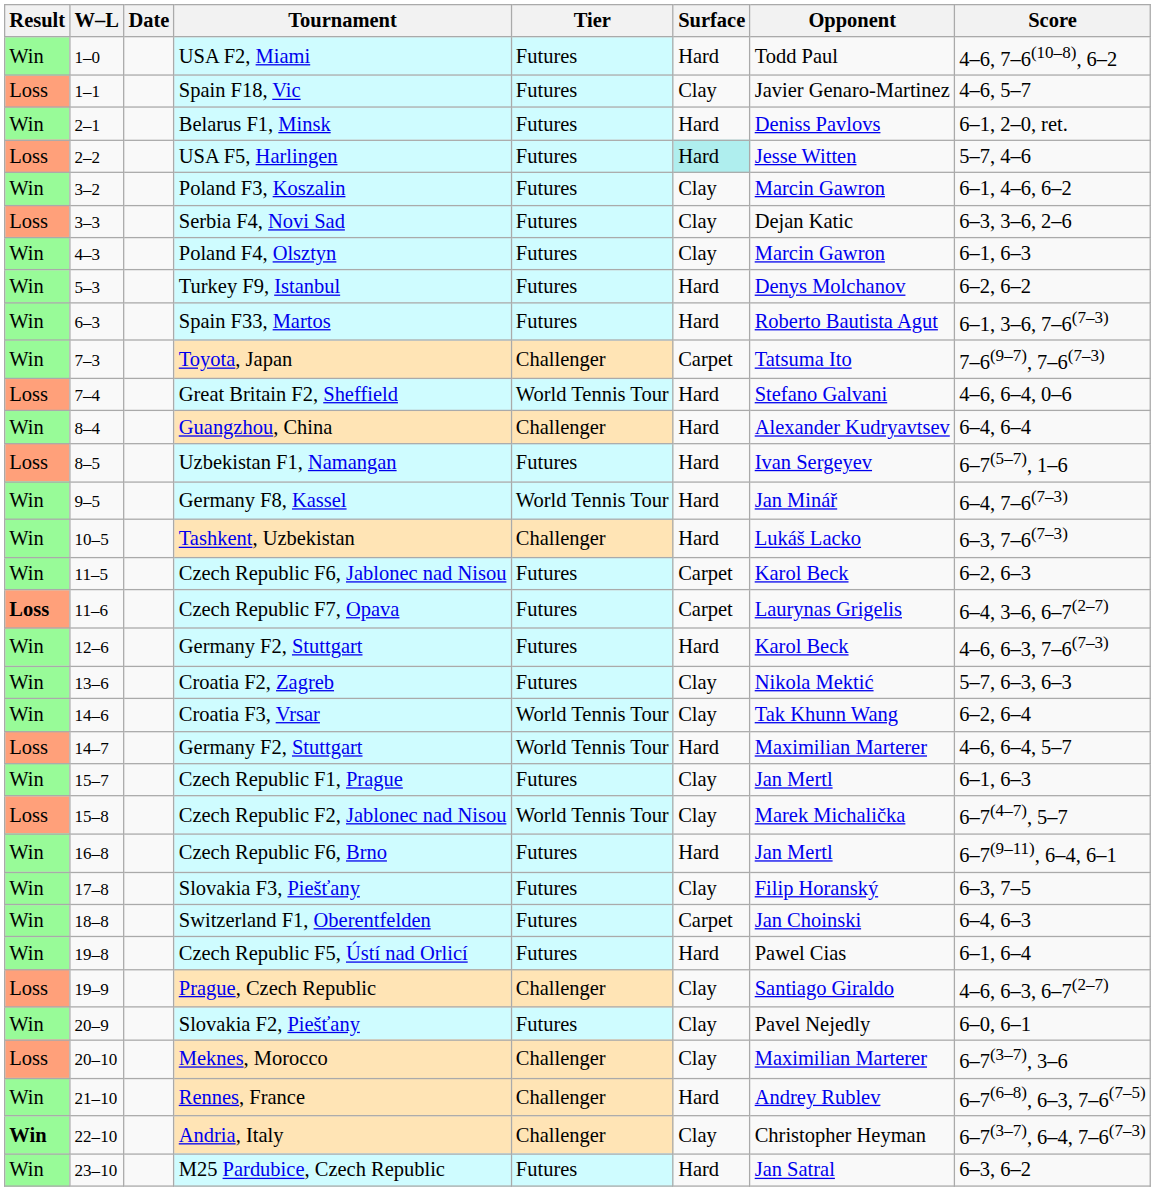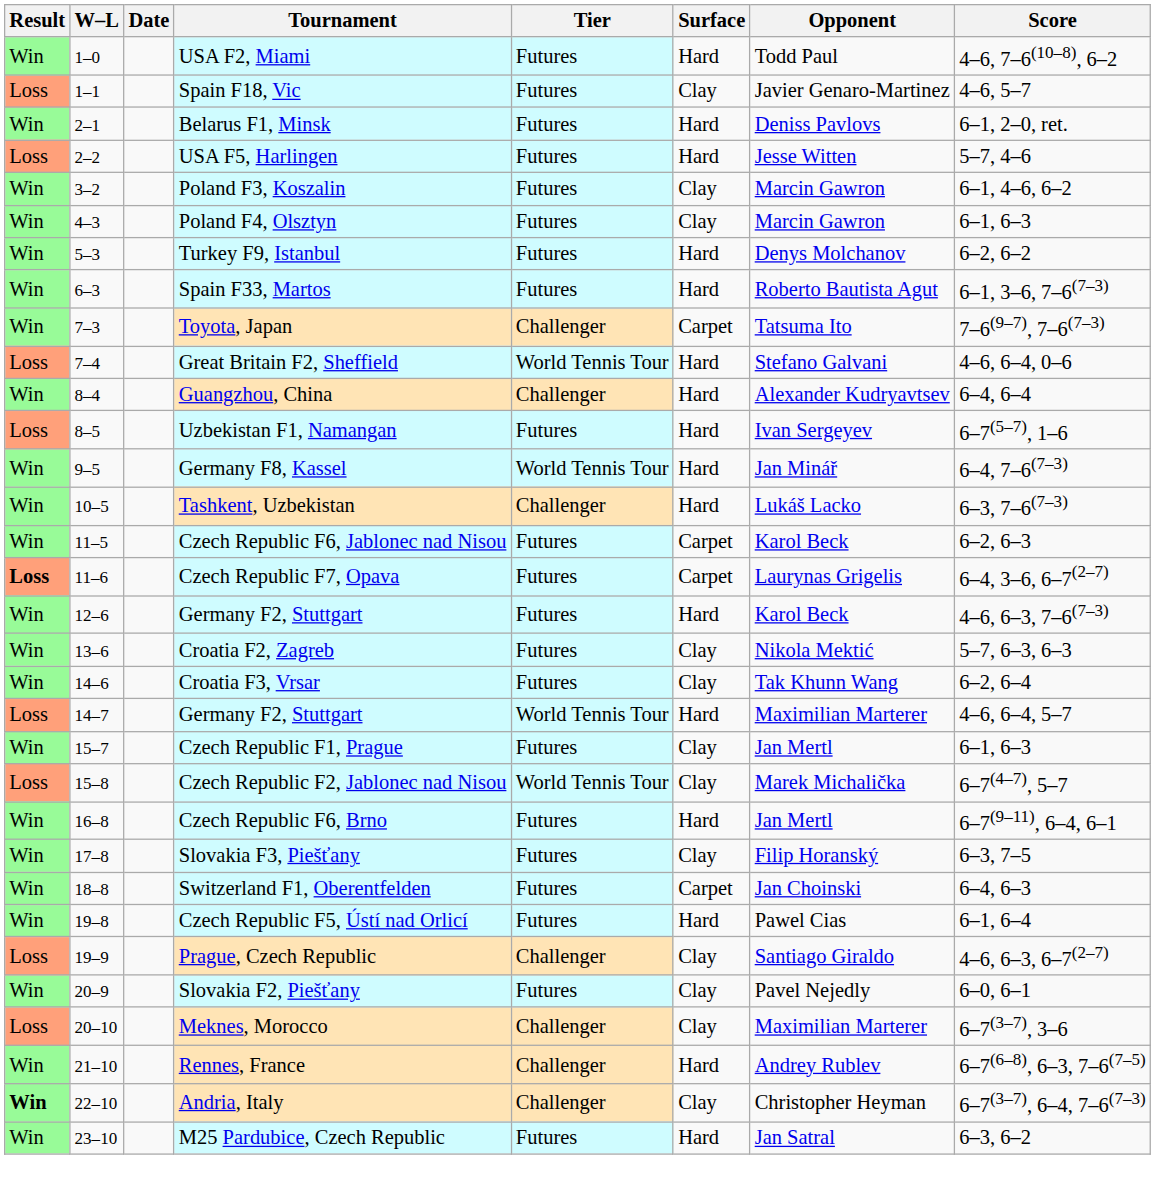 <table class="sortable wikitable">
 <tr>
 <th>Result</th>
 <th class="unsortable">W–L</th>
 <th>Date</th>
 <th>Tournament</th>
 <th>Tier</th>
 <th>Surface</th>
 <th>Opponent</th>
 <th class="unsortable">Score</th>
 </tr>
 <tr>
 <td bgcolor=98FB98>Win</td>
 <td><small>1–0</small></td>
 <td></td>
 <td style="background:#cffcff;">USA F2, <a href='#'>Miami</a></td>
 <td style="background:#cffcff;">Futures</td>
 <td>Hard</td>
 <td> Todd Paul</td>
 <td>4–6, 7–6<sup>(10–8)</sup>, 6–2</td>
 </tr>
 <tr>
 <td bgcolor=FFA07A>Loss</td>
 <td><small>1–1</small></td>
 <td></td>
 <td style="background:#cffcff;">Spain F18, <a href='#'>Vic</a></td>
 <td style="background:#cffcff;">Futures</td>
 <td>Clay</td>
 <td> Javier Genaro-Martinez</td>
 <td>4–6, 5–7</td>
 </tr>
 <tr>
 <td bgcolor=98FB98>Win</td>
 <td><small>2–1</small></td>
 <td></td>
 <td style="background:#cffcff;">Belarus F1, <a href='#'>Minsk</a></td>
 <td style="background:#cffcff;">Futures</td>
 <td>Hard</td>
 <td> <a href='#'>Deniss Pavlovs</a></td>
 <td>6–1, 2–0, ret.</td>
 </tr>
 <tr>
 <td bgcolor=FFA07A>Loss</td>
 <td><small>2–2</small></td>
 <td></td>
 <td style="background:#cffcff;">USA F5, <a href='#'>Harlingen</a></td>
 <td style="background:#cffcff;">Futures</td>
-<td style="background: paleturquoise;">Hard</td>
+<td>Hard</td>
 <td> <a href='#'>Jesse Witten</a></td>
 <td>5–7, 4–6</td>
 </tr>
 <tr>
 <td bgcolor=98FB98>Win</td>
 <td><small>3–2</small></td>
 <td></td>
 <td style="background:#cffcff;">Poland F3, <a href='#'>Koszalin</a></td>
 <td style="background:#cffcff;">Futures</td>
 <td>Clay</td>
 <td> <a href='#'>Marcin Gawron</a></td>
 <td>6–1, 4–6, 6–2</td>
-</tr>
-<tr>
-<td bgcolor=FFA07A>Loss</td>
-<td><small>3–3</small></td>
-<td></td>
-<td style="background:#cffcff;">Serbia F4, <a href='#'>Novi Sad</a></td>
-<td style="background:#cffcff;">Futures</td>
-<td>Clay</td>
-<td> Dejan Katic</td>
-<td>6–3, 3–6, 2–6</td>
 </tr>
 <tr>
 <td bgcolor=98FB98>Win</td>
 <td><small>4–3</small></td>
 <td></td>
 <td style="background:#cffcff;">Poland F4, <a href='#'>Olsztyn</a></td>
 <td style="background:#cffcff;">Futures</td>
 <td>Clay</td>
 <td> <a href='#'>Marcin Gawron</a></td>
 <td>6–1, 6–3</td>
 </tr>
 <tr>
 <td bgcolor=98FB98>Win</td>
 <td><small>5–3</small></td>
 <td></td>
 <td style="background:#cffcff;">Turkey F9, <a href='#'>Istanbul</a></td>
 <td style="background:#cffcff;">Futures</td>
 <td>Hard</td>
 <td> <a href='#'>Denys Molchanov</a></td>
 <td>6–2, 6–2</td>
 </tr>
 <tr>
 <td bgcolor=98FB98>Win</td>
 <td><small>6–3</small></td>
 <td></td>
 <td style="background:#cffcff;">Spain F33, <a href='#'>Martos</a></td>
 <td style="background:#cffcff;">Futures</td>
 <td>Hard</td>
 <td> <a href='#'>Roberto Bautista Agut</a></td>
 <td>6–1, 3–6, 7–6<sup>(7–3)</sup></td>
 </tr>
 <tr>
 <td bgcolor=98FB98>Win</td>
 <td><small>7–3</small></td>
 <td></td>
 <td style="background:moccasin;"><a href='#'>Toyota</a>, Japan</td>
 <td style="background:moccasin;">Challenger</td>
 <td>Carpet</td>
 <td> <a href='#'>Tatsuma Ito</a></td>
 <td>7–6<sup>(9–7)</sup>, 7–6<sup>(7–3)</sup></td>
 </tr>
 <tr>
 <td bgcolor=FFA07A>Loss</td>
 <td><small>7–4</small></td>
 <td></td>
 <td style="background:#cffcff;">Great Britain F2, <a href='#'>Sheffield</a></td>
 <td style="background:#cffcff;">World Tennis Tour</td>
 <td>Hard</td>
 <td> <a href='#'>Stefano Galvani</a></td>
 <td>4–6, 6–4, 0–6</td>
 </tr>
 <tr>
 <td bgcolor=98FB98>Win</td>
 <td><small>8–4</small></td>
 <td></td>
 <td style="background:moccasin;"><a href='#'>Guangzhou</a>, China</td>
 <td style="background:moccasin;">Challenger</td>
 <td>Hard</td>
 <td> <a href='#'>Alexander Kudryavtsev</a></td>
 <td>6–4, 6–4</td>
 </tr>
 <tr>
 <td bgcolor=FFA07A>Loss</td>
 <td><small>8–5</small></td>
 <td></td>
 <td style="background:#cffcff;">Uzbekistan F1, <a href='#'>Namangan</a></td>
 <td style="background:#cffcff;">Futures</td>
 <td>Hard</td>
 <td> <a href='#'>Ivan Sergeyev</a></td>
 <td>6–7<sup>(5–7)</sup>, 1–6</td>
 </tr>
 <tr>
 <td bgcolor=98FB98>Win</td>
 <td><small>9–5</small></td>
 <td></td>
 <td style="background:#cffcff;">Germany F8, <a href='#'>Kassel</a></td>
 <td style="background:#cffcff;">World Tennis Tour</td>
 <td>Hard</td>
 <td> <a href='#'>Jan Minář</a></td>
 <td>6–4, 7–6<sup>(7–3)</sup></td>
 </tr>
 <tr>
 <td bgcolor=98FB98>Win</td>
 <td><small>10–5</small></td>
 <td></td>
 <td style="background:moccasin;"><a href='#'>Tashkent</a>, Uzbekistan</td>
 <td style="background:moccasin;">Challenger</td>
 <td>Hard</td>
 <td> <a href='#'>Lukáš Lacko</a></td>
 <td>6–3, 7–6<sup>(7–3)</sup></td>
 </tr>
 <tr>
 <td bgcolor=98FB98>Win</td>
 <td><small>11–5</small></td>
 <td></td>
 <td style="background:#cffcff;">Czech Republic F6, <a href='#'>Jablonec nad Nisou</a></td>
 <td style="background:#cffcff;">Futures</td>
 <td>Carpet</td>
 <td> <a href='#'>Karol Beck</a></td>
 <td>6–2, 6–3</td>
 </tr>
 <tr>
 <td bgcolor=FFA07A><strong>Loss</strong></td>
 <td><small>11–6</small></td>
 <td></td>
 <td style="background:#cffcff;">Czech Republic F7, <a href='#'>Opava</a></td>
 <td style="background:#cffcff;">Futures</td>
 <td>Carpet</td>
 <td> <a href='#'>Laurynas Grigelis</a></td>
 <td>6–4, 3–6, 6–7<sup>(2–7)</sup></td>
 </tr>
 <tr>
 <td bgcolor=98FB98>Win</td>
 <td><small>12–6</small></td>
 <td></td>
 <td style="background:#cffcff;">Germany F2, <a href='#'>Stuttgart</a></td>
 <td style="background:#cffcff;">Futures</td>
 <td>Hard</td>
 <td> <a href='#'>Karol Beck</a></td>
 <td>4–6, 6–3, 7–6<sup>(7–3)</sup></td>
 </tr>
 <tr>
 <td bgcolor=98FB98>Win</td>
 <td><small>13–6</small></td>
 <td></td>
 <td style="background:#cffcff;">Croatia F2, <a href='#'>Zagreb</a></td>
 <td style="background:#cffcff;">Futures</td>
 <td>Clay</td>
 <td> <a href='#'>Nikola Mektić</a></td>
 <td>5–7, 6–3, 6–3</td>
 </tr>
 <tr>
 <td bgcolor=98FB98>Win</td>
 <td><small>14–6</small></td>
 <td></td>
 <td style="background:#cffcff;">Croatia F3, <a href='#'>Vrsar</a></td>
-<td style="background:#cffcff;">World Tennis Tour</td>
+<td style="background:#cffcff;">Futures</td>
 <td>Clay</td>
 <td> <a href='#'>Tak Khunn Wang</a></td>
 <td>6–2, 6–4</td>
 </tr>
 <tr>
 <td bgcolor=FFA07A>Loss</td>
 <td><small>14–7</small></td>
 <td></td>
 <td style="background:#cffcff;">Germany F2, <a href='#'>Stuttgart</a></td>
 <td style="background:#cffcff;">World Tennis Tour</td>
 <td>Hard</td>
 <td> <a href='#'>Maximilian Marterer</a></td>
 <td>4–6, 6–4, 5–7</td>
 </tr>
 <tr>
 <td bgcolor=98FB98>Win</td>
 <td><small>15–7</small></td>
 <td></td>
 <td style="background:#cffcff;">Czech Republic F1, <a href='#'>Prague</a></td>
 <td style="background:#cffcff;">Futures</td>
 <td>Clay</td>
 <td> <a href='#'>Jan Mertl</a></td>
 <td>6–1, 6–3</td>
 </tr>
 <tr>
 <td bgcolor=FFA07A>Loss</td>
 <td><small>15–8</small></td>
 <td></td>
 <td style="background:#cffcff;">Czech Republic F2, <a href='#'>Jablonec nad Nisou</a></td>
 <td style="background:#cffcff;">World Tennis Tour</td>
 <td>Clay</td>
 <td> <a href='#'>Marek Michalička</a></td>
 <td>6–7<sup>(4–7)</sup>, 5–7</td>
 </tr>
 <tr>
 <td bgcolor=98FB98>Win</td>
 <td><small>16–8</small></td>
 <td></td>
 <td style="background:#cffcff;">Czech Republic F6, <a href='#'>Brno</a></td>
 <td style="background:#cffcff;">Futures</td>
 <td>Hard</td>
 <td> <a href='#'>Jan Mertl</a></td>
 <td>6–7<sup>(9–11)</sup>, 6–4, 6–1</td>
 </tr>
 <tr>
 <td bgcolor=98FB98>Win</td>
 <td><small>17–8</small></td>
 <td></td>
 <td style="background:#cffcff;">Slovakia F3, <a href='#'>Piešťany</a></td>
 <td style="background:#cffcff;">Futures</td>
 <td>Clay</td>
 <td> <a href='#'>Filip Horanský</a></td>
 <td>6–3, 7–5</td>
 </tr>
 <tr>
 <td bgcolor=98FB98>Win</td>
 <td><small>18–8</small></td>
 <td></td>
 <td style="background:#cffcff;">Switzerland F1, <a href='#'>Oberentfelden</a></td>
 <td style="background:#cffcff;">Futures</td>
 <td>Carpet</td>
 <td> <a href='#'>Jan Choinski</a></td>
 <td>6–4, 6–3</td>
 </tr>
 <tr>
 <td bgcolor=98FB98>Win</td>
 <td><small>19–8</small></td>
 <td></td>
 <td style="background:#cffcff;">Czech Republic F5, <a href='#'>Ústí nad Orlicí</a></td>
 <td style="background:#cffcff;">Futures</td>
 <td>Hard</td>
 <td> Pawel Cias</td>
 <td>6–1, 6–4</td>
 </tr>
 <tr>
 <td bgcolor=FFA07A>Loss</td>
 <td><small>19–9</small></td>
 <td></td>
 <td style="background:moccasin;"><a href='#'>Prague</a>, Czech Republic</td>
 <td style="background:moccasin;">Challenger</td>
 <td>Clay</td>
 <td> <a href='#'>Santiago Giraldo</a></td>
 <td>4–6, 6–3, 6–7<sup>(2–7)</sup></td>
 </tr>
 <tr>
 <td bgcolor=98FB98>Win</td>
 <td><small>20–9</small></td>
 <td></td>
 <td style="background:#cffcff;">Slovakia F2, <a href='#'>Piešťany</a></td>
 <td style="background:#cffcff;">Futures</td>
 <td>Clay</td>
 <td> Pavel Nejedly</td>
 <td>6–0, 6–1</td>
 </tr>
 <tr>
 <td bgcolor=FFA07A>Loss</td>
 <td><small>20–10</small></td>
 <td></td>
 <td style="background:moccasin;"><a href='#'>Meknes</a>, Morocco</td>
 <td style="background:moccasin;">Challenger</td>
 <td>Clay</td>
 <td> <a href='#'>Maximilian Marterer</a></td>
 <td>6–7<sup>(3–7)</sup>, 3–6</td>
 </tr>
 <tr>
 <td bgcolor=98FB98>Win</td>
 <td><small>21–10</small></td>
 <td></td>
 <td style="background:moccasin;"><a href='#'>Rennes</a>, France</td>
 <td style="background:moccasin;">Challenger</td>
 <td>Hard</td>
 <td> <a href='#'>Andrey Rublev</a></td>
 <td>6–7<sup>(6–8)</sup>, 6–3, 7–6<sup>(7–5)</sup></td>
 </tr>
 <tr>
 <td bgcolor=98FB98><strong>Win</strong></td>
 <td><small>22–10</small></td>
 <td></td>
 <td style="background:moccasin;"><a href='#'>Andria</a>, Italy</td>
 <td style="background:moccasin;">Challenger</td>
 <td>Clay</td>
 <td> Christopher Heyman</td>
 <td>6–7<sup>(3–7)</sup>, 6–4, 7–6<sup>(7–3)</sup></td>
 </tr>
 <tr>
 <td bgcolor=98FB98>Win</td>
 <td><small>23–10</small></td>
 <td></td>
 <td style="background:#cffcff;">M25 <a href='#'>Pardubice</a>, Czech Republic</td>
 <td style="background:#cffcff;">Futures</td>
 <td>Hard</td>
 <td> <a href='#'>Jan Satral</a></td>
 <td>6–3, 6–2</td>
 </tr>
 </table>
